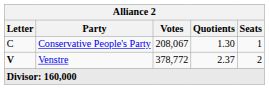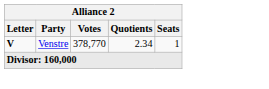 <table class="wikitable">
 <tr>
 <th colspan="5">Alliance 2</th>
 </tr>
 <tr>
 <th>Letter</th>
 <th>Party</th>
 <th>Votes</th>
 <th>Quotients</th>
 <th>Seats</th>
 </tr>
 <tr>
-<td style="text-align:left;">C</td>
-<td style="text-align:left;"><a href='#'>Conservative People's Party</a></td>
-<td style="text-align:right;">208,067</td>
-<td style="text-align:right;">1.30</td>
-<td style="text-align:right;">1</td>
-</tr>
-<tr>
 <td style="text-align:left;"><strong>V</strong></td>
 <td style="text-align:left;"><a href='#'>Venstre</a></td>
-<td style="text-align:right;">378,772</td>
-<td style="text-align:right;">2.37</td>
-<td style="text-align:right;">2</td>
+<td style="text-align:right;">378,770</td>
+<td style="text-align:right;">2.34</td>
+<td style="text-align:right;">1</td>
 </tr>
 <tr style="background-color:#E9E9E9">
 <td colspan="5" style="text-align:left;"><strong>Divisor: 160,000</strong></td>
 </tr>
 </table>
